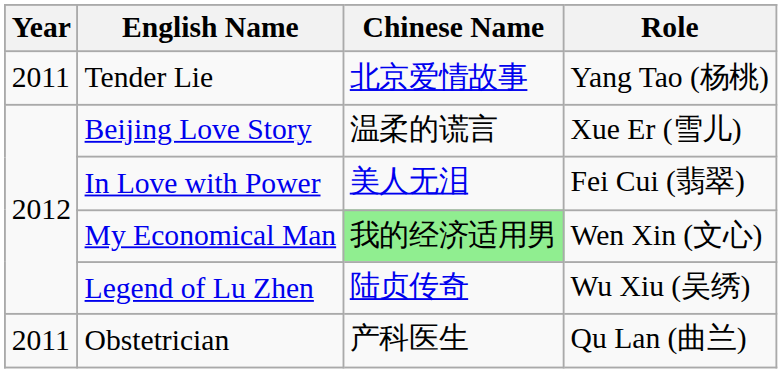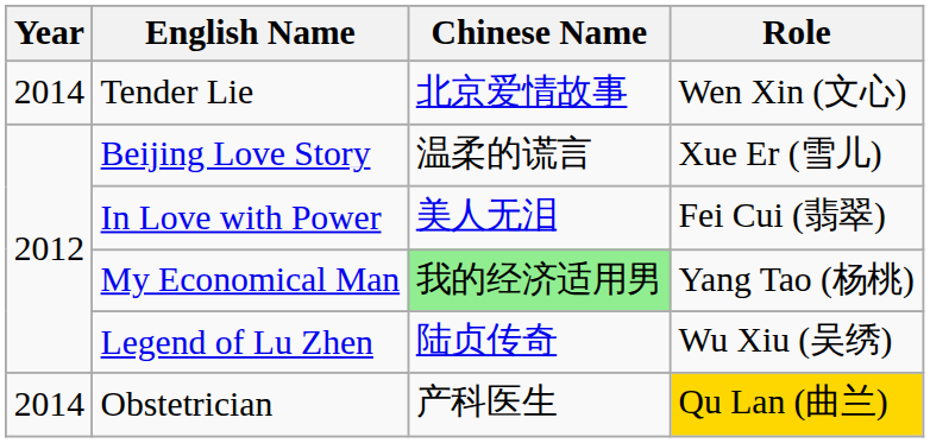 <table class="wikitable">
 <tr>
 <th>Year</th>
 <th>English Name</th>
 <th>Chinese Name</th>
 <th>Role</th>
 </tr>
 <tr>
-<td>2011</td>
+<td>2014</td>
 <td>Tender Lie</td>
 <td><a href='#'>北京爱情故事</a></td>
-<td>Yang Tao (杨桃)</td>
+<td>Wen Xin (文心)</td>
 </tr>
 <tr>
 <td rowspan="4">2012</td>
 <td><a href='#'>Beijing Love Story</a></td>
 <td>温柔的谎言</td>
 <td>Xue Er (雪儿)</td>
 </tr>
 <tr>
 <td><a href='#'>In Love with Power</a></td>
 <td><a href='#'>美人无泪</a></td>
 <td>Fei Cui (翡翠)</td>
 </tr>
 <tr>
 <td><a href='#'>My Economical Man</a></td>
 <td style="background: lightgreen;">我的经济适用男</td>
-<td>Wen Xin (文心)</td>
+<td>Yang Tao (杨桃)</td>
 </tr>
 <tr>
 <td><a href='#'>Legend of Lu Zhen</a></td>
 <td><a href='#'>陆贞传奇</a></td>
 <td>Wu Xiu (吴绣)</td>
 </tr>
 <tr>
-<td>2011</td>
+<td>2014</td>
 <td>Obstetrician</td>
 <td>产科医生</td>
-<td>Qu Lan (曲兰)</td>
+<td style="background: gold;">Qu Lan (曲兰)</td>
 </tr>
 </table>
